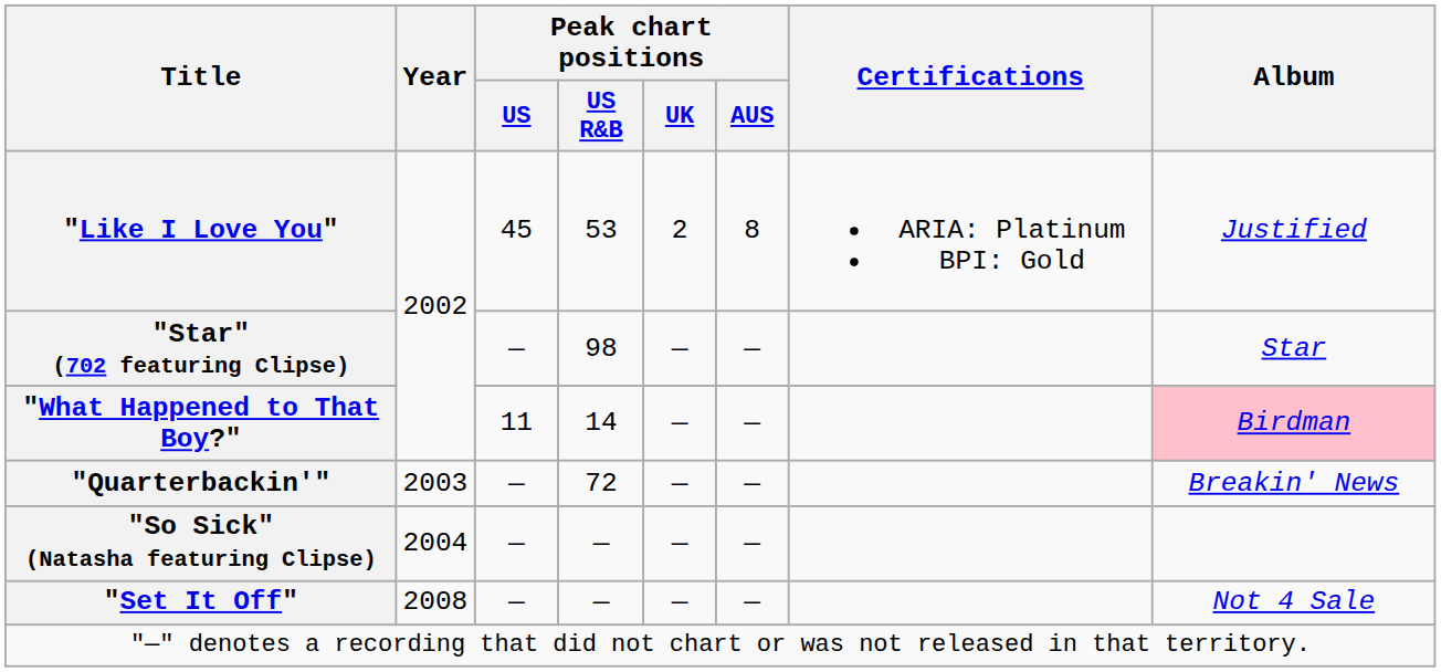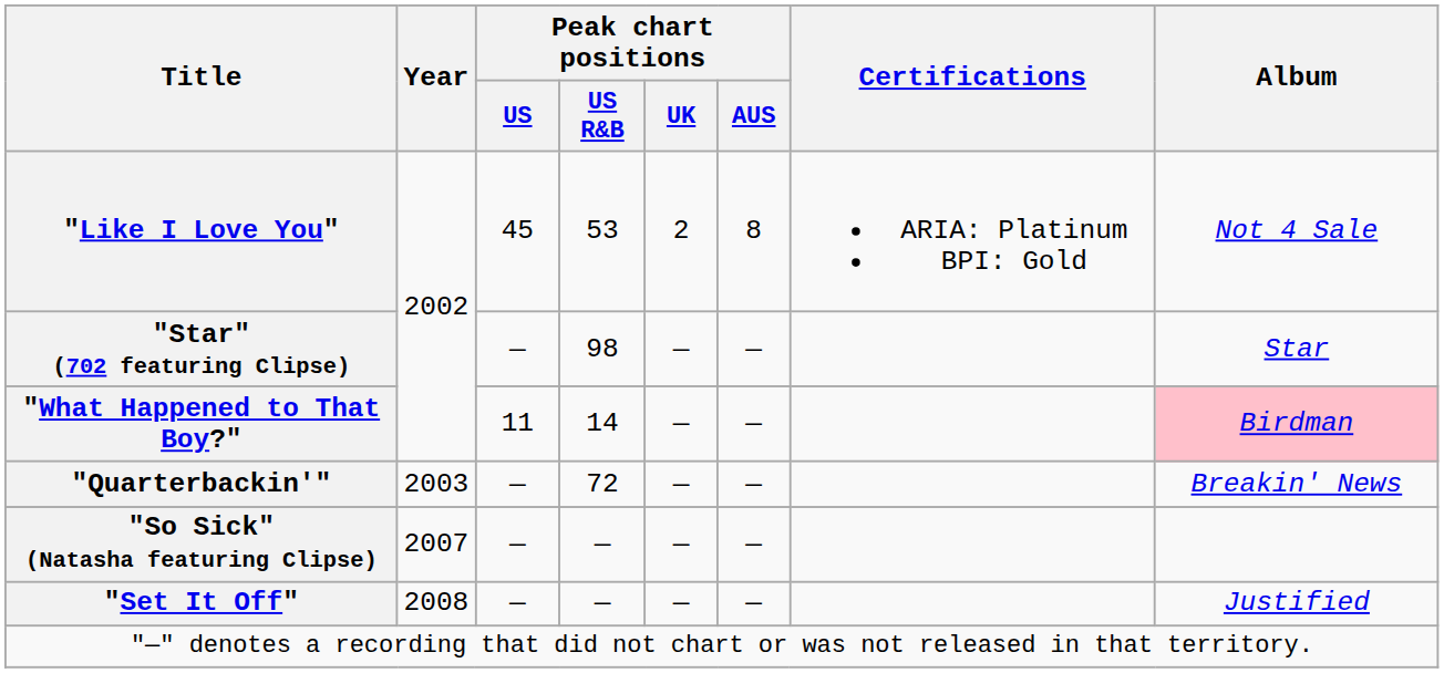 <table class="wikitable plainrowheaders" style="text-align:center;">
 <tr>
 <th scope="col" rowspan="2" style="width:14em;">Title</th>
 <th scope="col" rowspan="2" style="width:1em;">Year</th>
 <th scope="col" colspan="4">Peak chart positions</th>
 <th scope="col" rowspan="2" style="width:13em;"><a href='#'>Certifications</a></th>
 <th scope="col" rowspan="2" style="width:10em;">Album</th>
 </tr>
 <tr>
 <th scope="col" style="width:3em;font-size:90%;"><a href='#'>US</a><br></th>
 <th scope="col" style="width:3em;font-size:90%;"><a href='#'>US<br>R&B</a><br></th>
 <th scope="col" style="width:2.5em;font-size:90%;"><a href='#'>UK</a><br></th>
 <th scope="col" style="width:2.5em;font-size:90%;"><a href='#'>AUS</a><br></th>
 </tr>
 <tr>
 <th scope="row">"<a href='#'>Like I Love You</a>"<br></th>
 <td rowspan="3">2002</td>
 <td>45</td>
 <td>53</td>
 <td>2</td>
 <td>8</td>
 <td><br><ul><li>ARIA: Platinum</li><li>BPI: Gold</li></ul></td>
-<td><em><a href='#'>Justified</a></em></td>
+<td><em><a href='#'>Not 4 Sale</a></em></td>
 </tr>
 <tr>
 <th scope="row">"Star"<br><small>(<a href='#'>702</a> featuring Clipse)</small></th>
 <td>—</td>
 <td>98</td>
 <td>—</td>
 <td>—</td>
 <td></td>
 <td><em><a href='#'>Star</a></em></td>
 </tr>
 <tr>
 <th scope="row">"<a href='#'>What Happened to That Boy</a>?"<br></th>
 <td>11</td>
 <td>14</td>
 <td>—</td>
 <td>—</td>
 <td></td>
 <td style="background: pink;"><em><a href='#'>Birdman</a></em></td>
 </tr>
 <tr>
 <th scope="row">"Quarterbackin'"<br></th>
 <td>2003</td>
 <td>—</td>
 <td>72</td>
 <td>—</td>
 <td>—</td>
 <td></td>
 <td><em><a href='#'>Breakin' News</a></em></td>
 </tr>
 <tr>
 <th scope="row">"So Sick"<br><small>(Natasha featuring Clipse)</small></th>
-<td>2004</td>
+<td>2007</td>
 <td>—</td>
 <td>—</td>
 <td>—</td>
 <td>—</td>
 <td></td>
 <td></td>
 </tr>
 <tr>
 <th scope="row">"<a href='#'>Set It Off</a>"<br></th>
 <td>2008</td>
 <td>—</td>
 <td>—</td>
 <td>—</td>
 <td>—</td>
 <td></td>
-<td><em><a href='#'>Not 4 Sale</a></em></td>
+<td><em><a href='#'>Justified</a></em></td>
 </tr>
 <tr>
 <td colspan="8" style="font-size:90%">"—" denotes a recording that did not chart or was not released in that territory.</td>
 </tr>
 </table>
